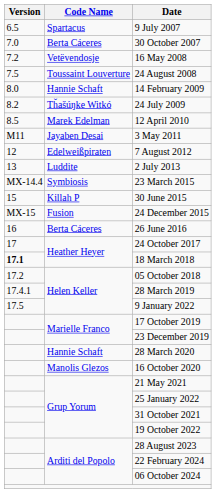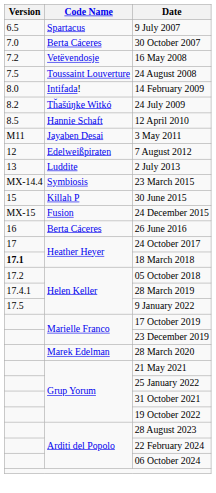 <table class="wikitable sortable">
 <tr>
 <th>Version</th>
 <th><a href='#'>Code Name</a></th>
 <th>Date</th>
 </tr>
 <tr>
 <td>6.5</td>
 <td><a href='#'>Spartacus</a></td>
 <td>9 July 2007</td>
 </tr>
 <tr>
 <td>7.0</td>
 <td><a href='#'>Berta Cáceres</a></td>
 <td>30 October 2007</td>
 </tr>
 <tr>
 <td>7.2</td>
 <td><a href='#'>Vetëvendosje</a></td>
 <td>16 May 2008</td>
 </tr>
 <tr>
 <td>7.5</td>
 <td><a href='#'>Toussaint Louverture</a></td>
 <td>24 August 2008</td>
 </tr>
 <tr>
 <td>8.0</td>
-<td><a href='#'>Hannie Schaft</a></td>
+<td><a href='#'>Intifada</a>!</td>
 <td>14 February 2009</td>
 </tr>
 <tr>
 <td>8.2</td>
 <td><a href='#'>Tȟašúŋke Witkó</a></td>
 <td>24 July 2009</td>
 </tr>
 <tr>
 <td>8.5</td>
-<td><a href='#'>Marek Edelman</a></td>
+<td><a href='#'>Hannie Schaft</a></td>
 <td>12 April 2010</td>
 </tr>
 <tr>
 <td>M11</td>
 <td><a href='#'>Jayaben Desai </a></td>
 <td>3 May 2011</td>
 </tr>
 <tr>
 <td>12</td>
 <td><a href='#'>Edelweißpiraten</a></td>
 <td>7 August 2012</td>
 </tr>
 <tr>
 <td>13</td>
 <td><a href='#'>Luddite</a></td>
 <td>2 July 2013</td>
 </tr>
 <tr>
 <td>MX-14.4</td>
 <td><a href='#'>Symbiosis</a></td>
 <td>23 March 2015</td>
 </tr>
 <tr>
 <td>15</td>
 <td><a href='#'>Killah P</a></td>
 <td>30 June 2015</td>
 </tr>
 <tr>
 <td>MX-15</td>
 <td><a href='#'>Fusion</a></td>
 <td>24 December 2015</td>
 </tr>
 <tr>
 <td>16</td>
 <td><a href='#'>Berta Cáceres</a></td>
 <td>26 June 2016</td>
 </tr>
 <tr>
 <td>17</td>
 <td rowspan="2"><a href='#'>Heather Heyer</a></td>
 <td>24 October 2017</td>
 </tr>
 <tr>
 <td><strong>17.1</strong></td>
 <td>18 March 2018</td>
 </tr>
 <tr>
 <td>17.2</td>
 <td rowspan="3"><a href='#'>Helen Keller</a></td>
 <td>05 October 2018</td>
 </tr>
 <tr>
 <td>17.4.1</td>
 <td>28 March 2019</td>
 </tr>
 <tr>
 <td>17.5</td>
 <td>9 January 2022</td>
 </tr>
 <tr>
 <td></td>
 <td rowspan="2"><a href='#'>Marielle Franco</a></td>
 <td>17 October 2019</td>
 </tr>
 <tr>
 <td></td>
 <td>23 December 2019</td>
 </tr>
 <tr>
 <td></td>
-<td><a href='#'>Hannie Schaft</a></td>
+<td><a href='#'>Marek Edelman</a></td>
 <td>28 March 2020</td>
-</tr>
-<tr>
-<td></td>
-<td><a href='#'>Manolis Glezos</a></td>
-<td>16 October 2020</td>
 </tr>
 <tr>
 <td></td>
 <td rowspan="4"><a href='#'>Grup Yorum</a></td>
 <td>21 May 2021</td>
 </tr>
 <tr>
 <td></td>
 <td>25 January 2022</td>
 </tr>
 <tr>
 <td></td>
 <td>31 October 2021</td>
 </tr>
 <tr>
 <td></td>
 <td>19 October 2022</td>
 </tr>
 <tr>
 <td></td>
 <td rowspan="3"><a href='#'>Arditi del Popolo</a></td>
 <td>28 August 2023</td>
 </tr>
 <tr>
 <td></td>
 <td>22 February 2024</td>
 </tr>
 <tr>
 <td></td>
 <td>06 October 2024</td>
 </tr>
 <tr>
 <td colspan=3></td>
 </tr>
 </table>
